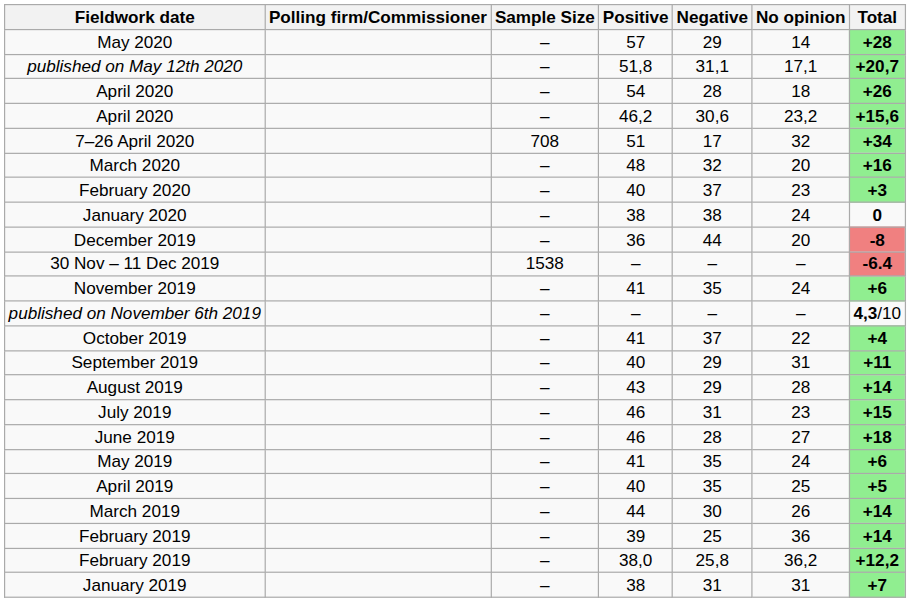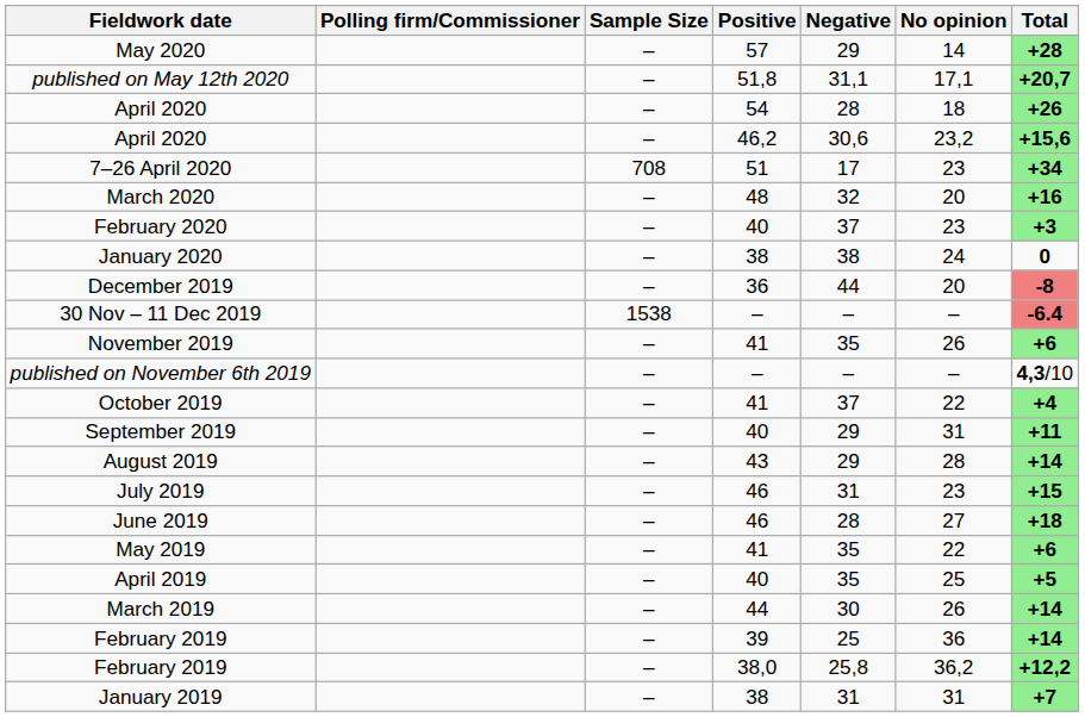 <table class="wikitable collapsible" style="text-align:center;font-size:90%;line-height:14px">
 <tr>
 <th>Fieldwork date</th>
 <th>Polling firm/Commissioner</th>
 <th>Sample Size</th>
 <th>Positive</th>
 <th>Negative</th>
 <th>No opinion</th>
 <th>Total</th>
 </tr>
 <tr>
 <td>May 2020</td>
 <td></td>
 <td>–</td>
 <td>57</td>
 <td>29</td>
 <td>14</td>
 <td style="background:#90EE90"><strong>+28</strong></td>
 </tr>
 <tr>
 <td><em>published on May 12th 2020</em></td>
 <td></td>
 <td>–</td>
 <td>51,8</td>
 <td>31,1</td>
 <td>17,1</td>
 <td style="background:#90EE90"><strong>+20,7</strong></td>
 </tr>
 <tr>
 <td>April 2020</td>
 <td></td>
 <td>–</td>
 <td>54</td>
 <td>28</td>
 <td>18</td>
 <td style="background:#90EE90"><strong>+26</strong></td>
 </tr>
 <tr>
 <td>April 2020</td>
 <td></td>
 <td>–</td>
 <td>46,2</td>
 <td>30,6</td>
 <td>23,2</td>
 <td style="background:#90EE90"><strong>+15,6</strong></td>
 </tr>
 <tr>
 <td>7–26 April 2020</td>
 <td></td>
 <td>708</td>
 <td>51</td>
 <td>17</td>
-<td>32</td>
+<td>23</td>
 <td style="background:#90EE90"><strong>+34</strong></td>
 </tr>
 <tr>
 <td>March 2020</td>
 <td></td>
 <td>–</td>
 <td>48</td>
 <td>32</td>
 <td>20</td>
 <td style="background:#90EE90"><strong>+16</strong></td>
 </tr>
 <tr>
 <td>February 2020</td>
 <td></td>
 <td>–</td>
 <td>40</td>
 <td>37</td>
 <td>23</td>
 <td style="background:#90EE90"><strong>+3</strong></td>
 </tr>
 <tr>
 <td>January 2020</td>
 <td></td>
 <td>–</td>
 <td>38</td>
 <td>38</td>
 <td>24</td>
 <td><strong>0</strong></td>
 </tr>
 <tr>
 <td>December 2019</td>
 <td></td>
 <td>–</td>
 <td>36</td>
 <td>44</td>
 <td>20</td>
 <td style="background:#F08080"><strong>-8</strong></td>
 </tr>
 <tr>
 <td>30 Nov – 11 Dec 2019</td>
 <td></td>
 <td>1538</td>
 <td>–</td>
 <td>–</td>
 <td>–</td>
 <td style="background:#F08080"><strong>-6.4</strong></td>
 </tr>
 <tr>
 <td>November 2019</td>
 <td></td>
 <td>–</td>
 <td>41</td>
 <td>35</td>
-<td>24</td>
+<td>26</td>
 <td style="background:#90EE90"><strong>+6</strong></td>
 </tr>
 <tr>
 <td><em>published on November 6th 2019</em></td>
 <td></td>
 <td>–</td>
 <td>–</td>
 <td>–</td>
 <td>–</td>
 <td><strong>4,3</strong>/10</td>
 </tr>
 <tr>
 <td>October 2019</td>
 <td></td>
 <td>–</td>
 <td>41</td>
 <td>37</td>
 <td>22</td>
 <td style="background:#90EE90"><strong>+4</strong></td>
 </tr>
 <tr>
 <td>September 2019</td>
 <td></td>
 <td>–</td>
 <td>40</td>
 <td>29</td>
 <td>31</td>
 <td style="background:#90EE90"><strong>+11</strong></td>
 </tr>
 <tr>
 <td>August 2019</td>
 <td></td>
 <td>–</td>
 <td>43</td>
 <td>29</td>
 <td>28</td>
 <td style="background:#90EE90"><strong>+14</strong></td>
 </tr>
 <tr>
 <td>July 2019</td>
 <td></td>
 <td>–</td>
 <td>46</td>
 <td>31</td>
 <td>23</td>
 <td style="background:#90EE90"><strong>+15</strong></td>
 </tr>
 <tr>
 <td>June 2019</td>
 <td></td>
 <td>–</td>
 <td>46</td>
 <td>28</td>
 <td>27</td>
 <td style="background:#90EE90"><strong>+18</strong></td>
 </tr>
 <tr>
 <td>May 2019</td>
 <td></td>
 <td>–</td>
 <td>41</td>
 <td>35</td>
-<td>24</td>
+<td>22</td>
 <td style="background:#90EE90"><strong>+6</strong></td>
 </tr>
 <tr>
 <td>April 2019</td>
 <td></td>
 <td>–</td>
 <td>40</td>
 <td>35</td>
 <td>25</td>
 <td style="background:#90EE90"><strong>+5</strong></td>
 </tr>
 <tr>
 <td>March 2019</td>
 <td></td>
 <td>–</td>
 <td>44</td>
 <td>30</td>
 <td>26</td>
 <td style="background:#90EE90"><strong>+14</strong></td>
 </tr>
 <tr>
 <td>February 2019</td>
 <td></td>
 <td>–</td>
 <td>39</td>
 <td>25</td>
 <td>36</td>
 <td style="background:#90EE90"><strong>+14</strong></td>
 </tr>
 <tr>
 <td>February 2019</td>
 <td></td>
 <td>–</td>
 <td>38,0</td>
 <td>25,8</td>
 <td>36,2</td>
 <td style="background:#90EE90"><strong>+12,2</strong></td>
 </tr>
 <tr>
 <td>January 2019</td>
 <td></td>
 <td>–</td>
 <td>38</td>
 <td>31</td>
 <td>31</td>
 <td style="background:#90EE90"><strong>+7</strong></td>
 </tr>
 </table>
